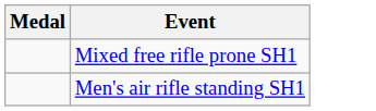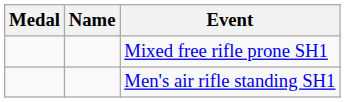 <table class="wikitable sortable" style="font-size:90%">
 <tr>
 <th>Medal</th>
+<th>Name</th>
 <th>Event</th>
 </tr>
 <tr>
+<td></td>
 <td></td>
 <td><a href='#'>Mixed free rifle prone SH1</a></td>
 </tr>
 <tr>
 <td></td>
+<td></td>
 <td><a href='#'>Men's air rifle standing SH1</a></td>
 </tr>
 </table>
